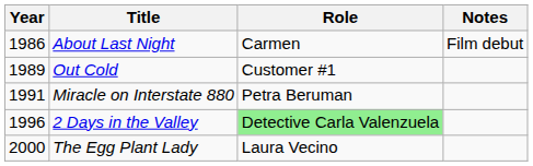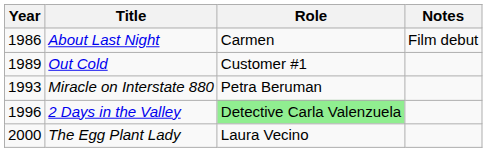 <table class="wikitable" style="font-size: 100%;">
 <tr>
 <th scope="col">Year</th>
 <th scope="col">Title</th>
 <th scope="col">Role</th>
 <th scope="col" class="unsortable">Notes</th>
 </tr>
 <tr>
 <td>1986</td>
 <td><em><a href='#'>About Last Night</a></em></td>
 <td>Carmen</td>
 <td>Film debut</td>
 </tr>
 <tr>
 <td>1989</td>
 <td><em><a href='#'>Out Cold</a></em></td>
 <td>Customer #1</td>
 <td></td>
 </tr>
 <tr>
-<td>1991</td>
+<td>1993</td>
 <td><em>Miracle on Interstate 880</em></td>
 <td>Petra Beruman</td>
 <td></td>
 </tr>
 <tr>
 <td>1996</td>
 <td><em><a href='#'>2 Days in the Valley</a></em></td>
 <td style="background: lightgreen;">Detective Carla Valenzuela</td>
 <td></td>
 </tr>
 <tr>
 <td>2000</td>
 <td><em>The Egg Plant Lady</em></td>
 <td>Laura Vecino</td>
 <td></td>
 </tr>
 </table>
